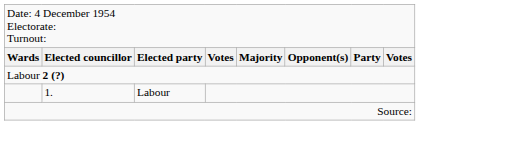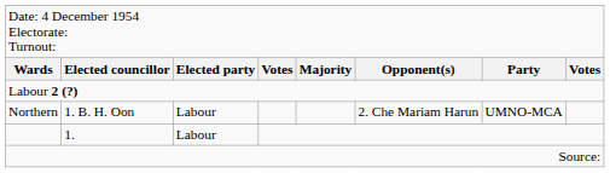 <table class=wikitable>
 <tr>
 <td colspan=8>Date: 4 December 1954<br>Electorate: <br>Turnout:</td>
 </tr>
 <tr>
 <th>Wards</th>
 <th>Elected councillor</th>
 <th>Elected party</th>
 <th>Votes</th>
 <th>Majority</th>
 <th>Opponent(s)</th>
 <th>Party</th>
 <th>Votes</th>
 </tr>
 <tr>
 <td colspan=8>Labour <strong>2 (?)</strong> </td>
 </tr>
 <tr>
+<td>Northern</td>
+<td>1. B. H. Oon</td>
+<td>Labour</td>
+<td></td>
+<td></td>
+<td>2. Che Mariam Harun</td>
+<td>UMNO-MCA</td>
+<td></td>
+</tr>
+<tr>
 <td></td>
 <td>1.</td>
 <td>Labour</td>
 </tr>
 <tr>
 <td colspan=8 align=right>Source: </td>
 </tr>
 </table>
